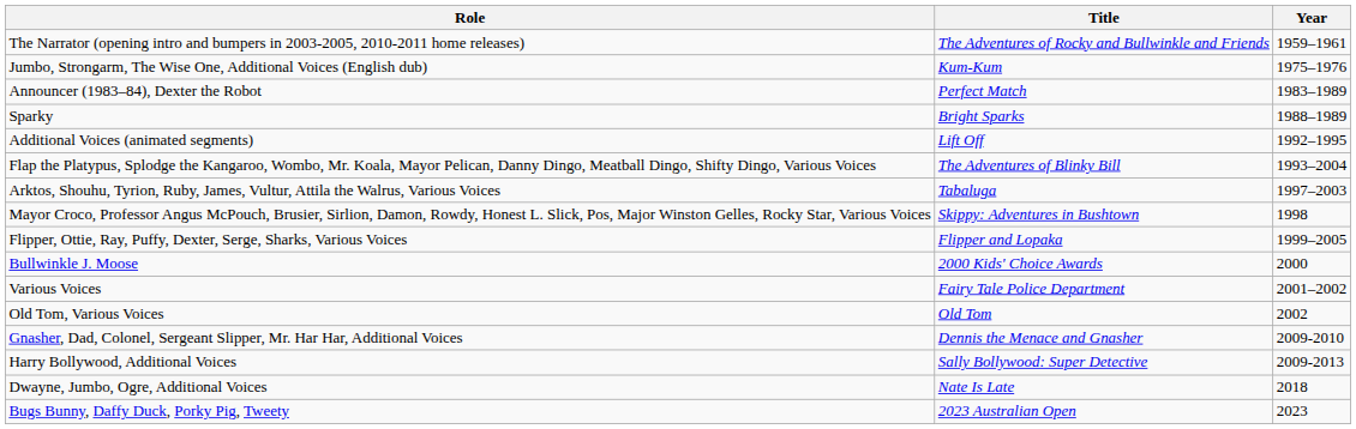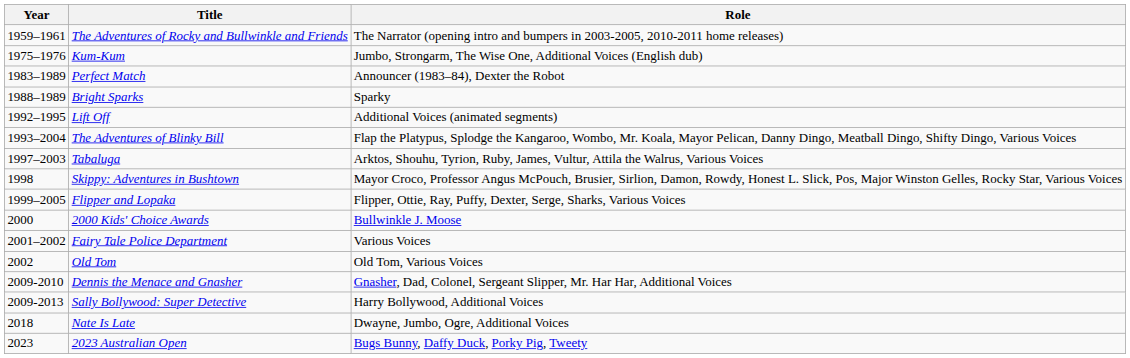 <table class="wikitable sortable plainrowheaders">
 <tr>
+<th scope="col">Year</th>
+<th scope="col">Title</th>
 <th scope="col">Role</th>
-<th scope="col">Title</th>
-<th scope="col">Year</th>
 </tr>
 <tr>
+<td>1959–1961</td>
+<td><em><a href='#'>The Adventures of Rocky and Bullwinkle and Friends</a></em></td>
 <td>The Narrator (opening intro and bumpers in 2003-2005, 2010-2011 home releases)</td>
-<td><em><a href='#'>The Adventures of Rocky and Bullwinkle and Friends</a></em></td>
-<td>1959–1961</td>
 </tr>
 <tr>
+<td>1975–1976</td>
+<td><em><a href='#'>Kum-Kum</a></em></td>
 <td>Jumbo, Strongarm, The Wise One, Additional Voices (English dub)</td>
-<td><em><a href='#'>Kum-Kum</a></em></td>
-<td>1975–1976</td>
 </tr>
 <tr>
+<td>1983–1989</td>
+<td><em><a href='#'>Perfect Match</a></em></td>
 <td>Announcer (1983–84), Dexter the Robot</td>
-<td><em><a href='#'>Perfect Match</a></em></td>
-<td>1983–1989</td>
 </tr>
 <tr>
+<td>1988–1989</td>
+<td><em><a href='#'>Bright Sparks</a></em></td>
 <td>Sparky</td>
-<td><em><a href='#'>Bright Sparks</a></em></td>
-<td>1988–1989</td>
 </tr>
 <tr>
+<td>1992–1995</td>
+<td><em><a href='#'>Lift Off</a></em></td>
 <td>Additional Voices (animated segments)</td>
-<td><em><a href='#'>Lift Off</a></em></td>
-<td>1992–1995</td>
 </tr>
 <tr>
+<td>1993–2004</td>
+<td><em><a href='#'>The Adventures of Blinky Bill</a></em></td>
 <td>Flap the Platypus, Splodge the Kangaroo, Wombo, Mr. Koala, Mayor Pelican, Danny Dingo, Meatball Dingo, Shifty Dingo, Various Voices</td>
-<td><em><a href='#'>The Adventures of Blinky Bill</a></em></td>
-<td>1993–2004</td>
 </tr>
 <tr>
+<td>1997–2003</td>
+<td><em><a href='#'>Tabaluga</a></em></td>
 <td>Arktos, Shouhu, Tyrion, Ruby, James, Vultur, Attila the Walrus, Various Voices</td>
-<td><em><a href='#'>Tabaluga</a></em></td>
-<td>1997–2003</td>
 </tr>
 <tr>
+<td>1998</td>
+<td><em><a href='#'>Skippy: Adventures in Bushtown</a></em></td>
 <td>Mayor Croco, Professor Angus McPouch, Brusier, Sirlion, Damon, Rowdy, Honest L. Slick, Pos, Major Winston Gelles, Rocky Star, Various Voices</td>
-<td><em><a href='#'>Skippy: Adventures in Bushtown</a></em></td>
-<td>1998</td>
 </tr>
 <tr>
+<td>1999–2005</td>
+<td><em><a href='#'>Flipper and Lopaka</a></em></td>
 <td>Flipper, Ottie, Ray, Puffy, Dexter, Serge, Sharks, Various Voices</td>
-<td><em><a href='#'>Flipper and Lopaka</a></em></td>
-<td>1999–2005</td>
 </tr>
 <tr>
+<td>2000</td>
+<td><em><a href='#'>2000 Kids' Choice Awards</a></em></td>
 <td><a href='#'>Bullwinkle J. Moose</a></td>
-<td><em><a href='#'>2000 Kids' Choice Awards</a></em></td>
-<td>2000</td>
 </tr>
 <tr>
+<td>2001–2002</td>
+<td><em><a href='#'>Fairy Tale Police Department</a></em></td>
 <td>Various Voices</td>
-<td><em><a href='#'>Fairy Tale Police Department</a></em></td>
-<td>2001–2002</td>
 </tr>
 <tr>
+<td>2002</td>
+<td><em><a href='#'>Old Tom</a></em></td>
 <td>Old Tom, Various Voices</td>
-<td><em><a href='#'>Old Tom</a></em></td>
-<td>2002</td>
 </tr>
 <tr>
+<td>2009-2010</td>
+<td><em><a href='#'>Dennis the Menace and Gnasher</a></em></td>
 <td><a href='#'>Gnasher</a>, Dad, Colonel, Sergeant Slipper, Mr. Har Har, Additional Voices</td>
-<td><em><a href='#'>Dennis the Menace and Gnasher</a></em></td>
-<td>2009-2010</td>
 </tr>
 <tr>
+<td>2009-2013</td>
+<td><em><a href='#'>Sally Bollywood: Super Detective</a></em></td>
 <td>Harry Bollywood, Additional Voices</td>
-<td><em><a href='#'>Sally Bollywood: Super Detective</a></em></td>
-<td>2009-2013</td>
 </tr>
 <tr>
+<td>2018</td>
+<td><em><a href='#'>Nate Is Late</a></em></td>
 <td>Dwayne, Jumbo, Ogre, Additional Voices</td>
-<td><em><a href='#'>Nate Is Late</a></em></td>
-<td>2018</td>
 </tr>
 <tr>
+<td>2023</td>
+<td><em><a href='#'>2023 Australian Open</a></em></td>
 <td><a href='#'>Bugs Bunny</a>, <a href='#'>Daffy Duck</a>, <a href='#'>Porky Pig</a>, <a href='#'>Tweety</a></td>
-<td><em><a href='#'>2023 Australian Open</a></em></td>
-<td>2023</td>
 </tr>
 </table>
